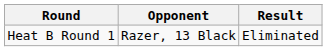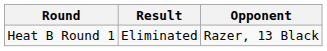 <table class="wikitable">
 <tr>
 <th>Round</th>
+<th>Result</th>
 <th>Opponent</th>
-<th>Result</th>
 </tr>
 <tr>
 <td>Heat B Round 1</td>
+<td>Eliminated</td>
 <td>Razer, 13 Black</td>
-<td>Eliminated</td>
 </tr>
 </table>
